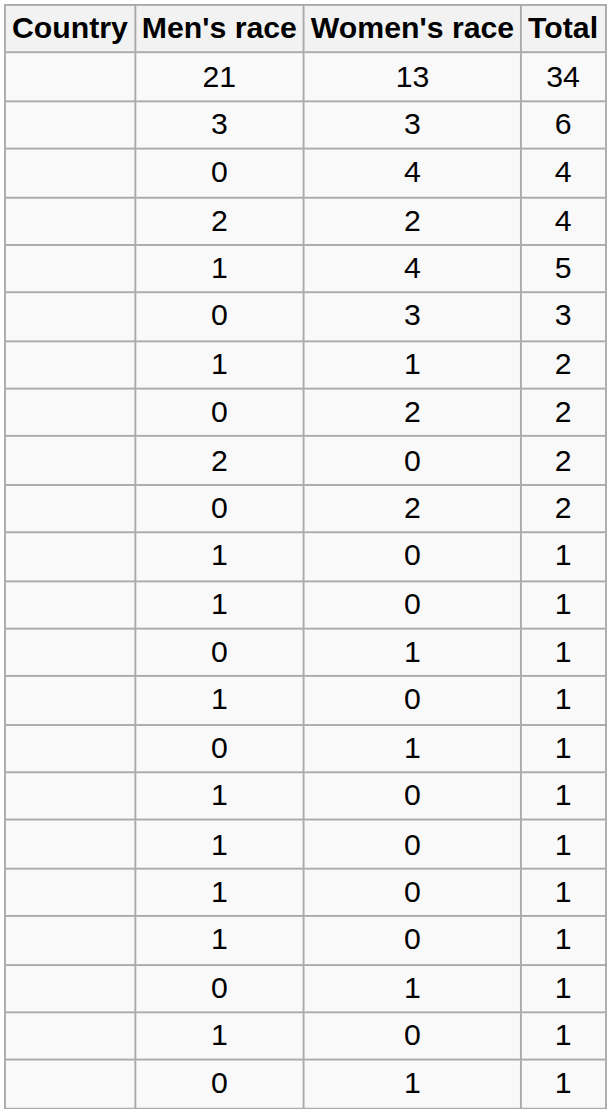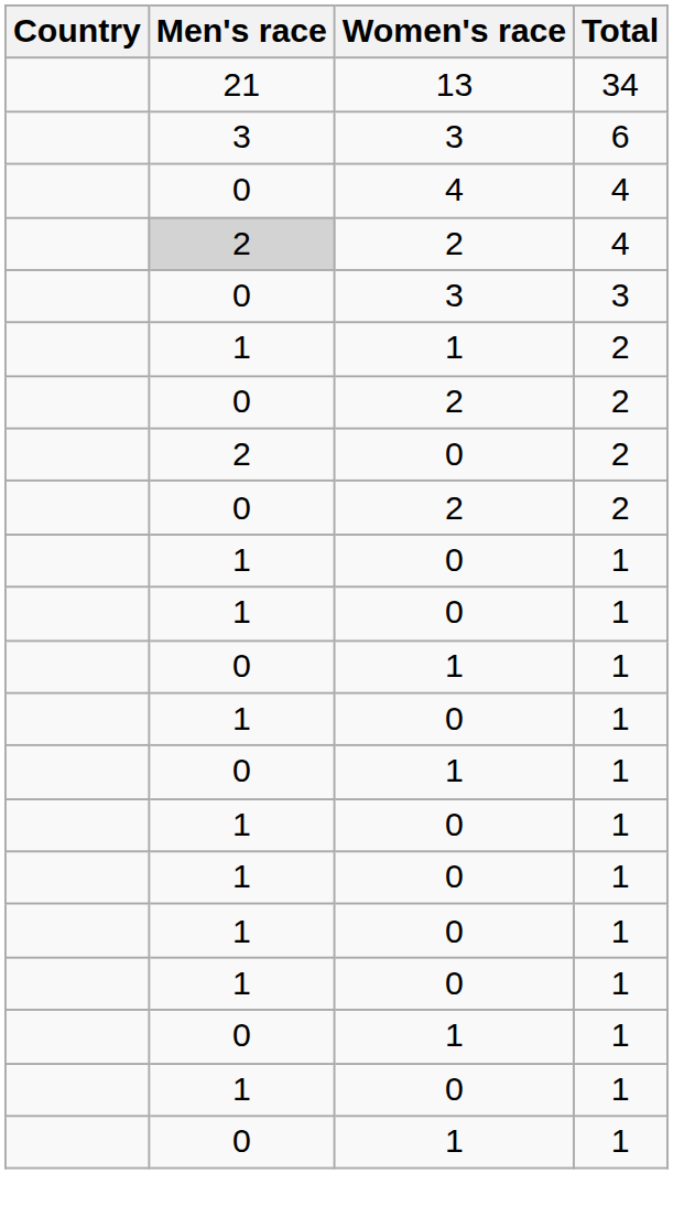 <table class="wikitable sortable" style="text-align:center">
 <tr>
 <th>Country</th>
 <th>Men's race</th>
 <th>Women's race</th>
 <th>Total</th>
 </tr>
 <tr>
 <td align=left></td>
 <td>21</td>
 <td>13</td>
 <td>34</td>
 </tr>
 <tr>
 <td align=left></td>
 <td>3</td>
 <td>3</td>
 <td>6</td>
 </tr>
 <tr>
 <td align=left></td>
 <td>0</td>
 <td>4</td>
 <td>4</td>
 </tr>
 <tr>
 <td align=left></td>
-<td>2</td>
+<td style="background: lightgrey;">2</td>
 <td>2</td>
 <td>4</td>
-</tr>
-<tr>
-<td align=left></td>
-<td>1</td>
-<td>4</td>
-<td>5</td>
 </tr>
 <tr>
 <td align=left></td>
 <td>0</td>
 <td>3</td>
 <td>3</td>
 </tr>
 <tr>
 <td align=left></td>
 <td>1</td>
 <td>1</td>
 <td>2</td>
 </tr>
 <tr>
 <td align=left></td>
 <td>0</td>
 <td>2</td>
 <td>2</td>
 </tr>
 <tr>
 <td align=left></td>
 <td>2</td>
 <td>0</td>
 <td>2</td>
 </tr>
 <tr>
 <td align=left></td>
 <td>0</td>
 <td>2</td>
 <td>2</td>
 </tr>
 <tr>
 <td align=left></td>
 <td>1</td>
 <td>0</td>
 <td>1</td>
 </tr>
 <tr>
 <td align=left></td>
 <td>1</td>
 <td>0</td>
 <td>1</td>
 </tr>
 <tr>
 <td align=left></td>
 <td>0</td>
 <td>1</td>
 <td>1</td>
 </tr>
 <tr>
 <td align=left></td>
 <td>1</td>
 <td>0</td>
 <td>1</td>
 </tr>
 <tr>
 <td align=left></td>
 <td>0</td>
 <td>1</td>
 <td>1</td>
 </tr>
 <tr>
 <td align=left></td>
 <td>1</td>
 <td>0</td>
 <td>1</td>
 </tr>
 <tr>
 <td align=left></td>
 <td>1</td>
 <td>0</td>
 <td>1</td>
 </tr>
 <tr>
 <td align=left></td>
 <td>1</td>
 <td>0</td>
 <td>1</td>
 </tr>
 <tr>
 <td align=left></td>
 <td>1</td>
 <td>0</td>
 <td>1</td>
 </tr>
 <tr>
 <td align=left></td>
 <td>0</td>
 <td>1</td>
 <td>1</td>
 </tr>
 <tr>
 <td align=left></td>
 <td>1</td>
 <td>0</td>
 <td>1</td>
 </tr>
 <tr>
 <td align=left></td>
 <td>0</td>
 <td>1</td>
 <td>1</td>
 </tr>
 </table>
